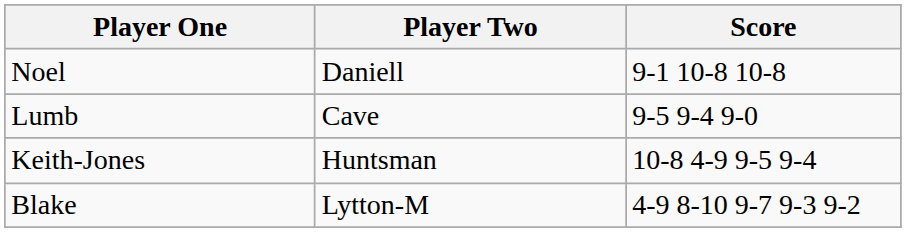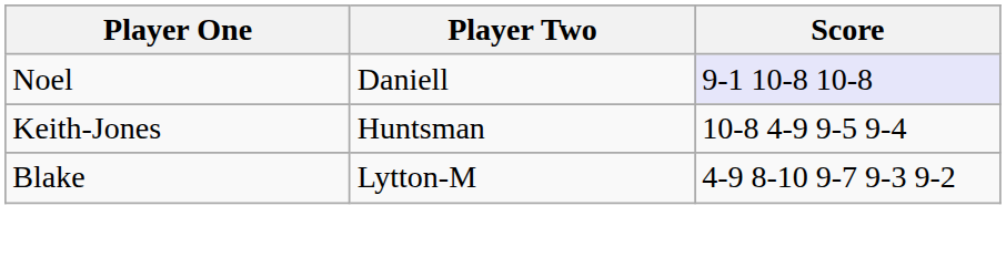 <table class="wikitable">
 <tr>
 <th width=170>Player One</th>
 <th width=170>Player Two</th>
 <th width=150>Score</th>
 </tr>
 <tr>
 <td> Noel</td>
 <td> Daniell</td>
-<td>9-1 10-8 10-8</td>
-</tr>
-<tr>
-<td> Lumb</td>
-<td> Cave</td>
-<td>9-5 9-4 9-0</td>
+<td style="background: lavender;">9-1 10-8 10-8</td>
 </tr>
 <tr>
 <td> Keith-Jones</td>
 <td> Huntsman</td>
 <td>10-8 4-9 9-5 9-4</td>
 </tr>
 <tr>
 <td> Blake</td>
 <td> Lytton-M</td>
 <td>4-9 8-10 9-7 9-3 9-2</td>
 </tr>
 </table>
